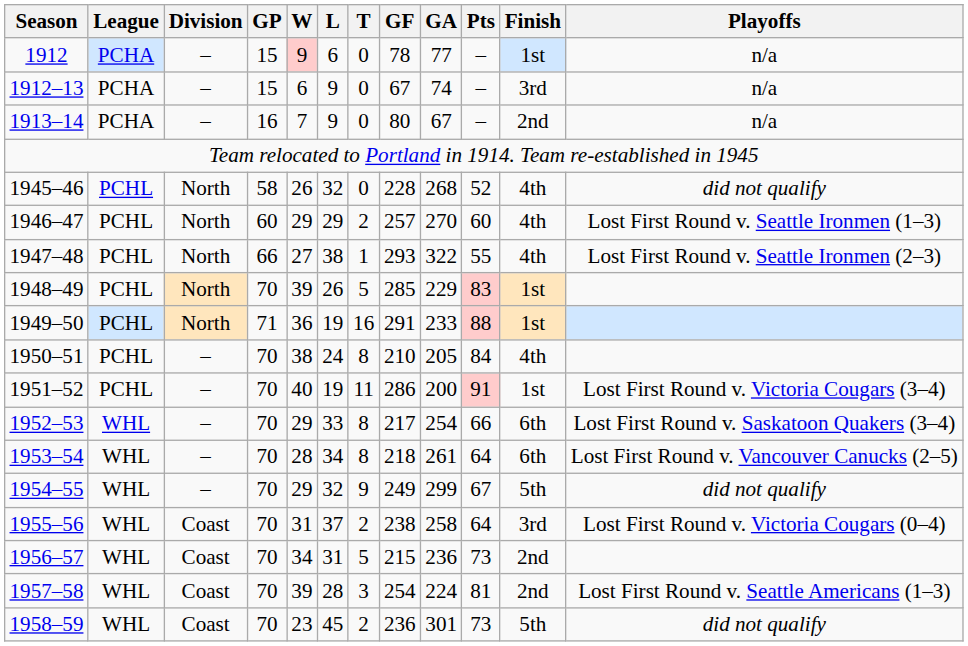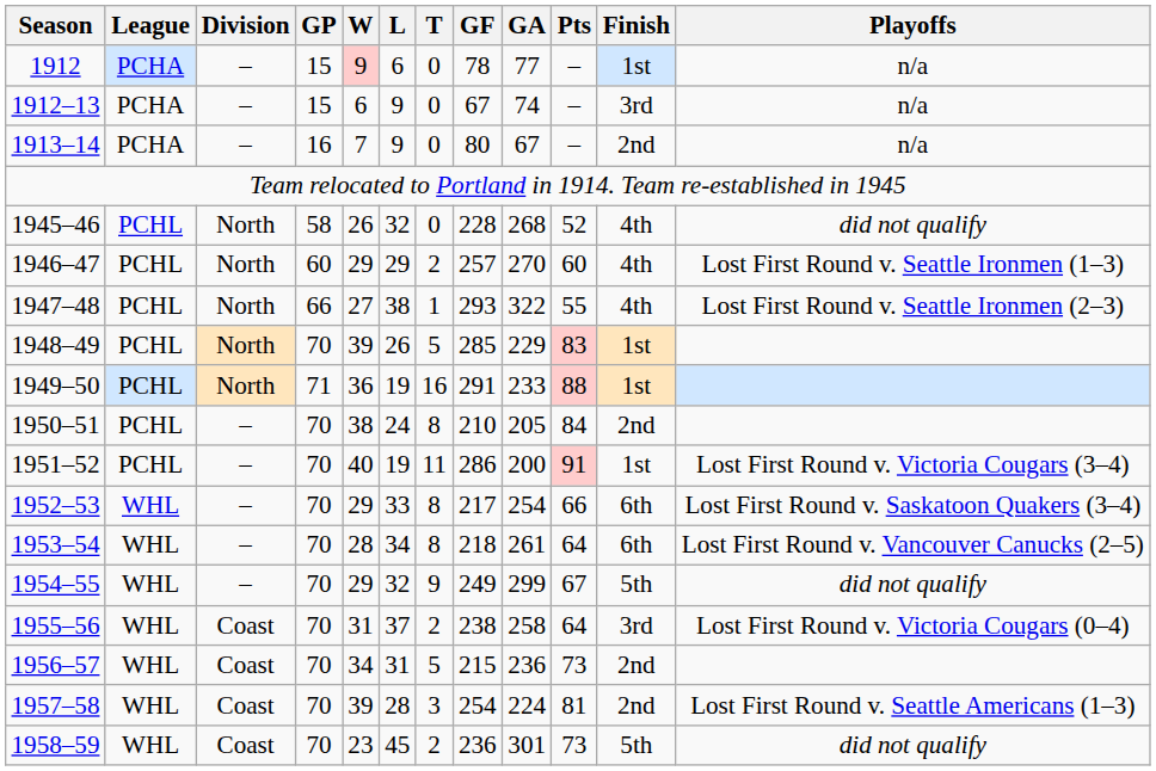 <table class="wikitable">
 <tr>
 <th bgcolor="#DDDDFF">Season</th>
 <th bgcolor="#DDDDFF">League</th>
 <th bgcolor="#DDDDFF">Division</th>
 <th bgcolor="#DDDDFF">GP</th>
 <th bgcolor="#DDDDFF">W</th>
 <th bgcolor="#DDDDFF">L</th>
 <th bgcolor="#DDDDFF">T</th>
 <th bgcolor="#DDDDFF">GF</th>
 <th bgcolor="#DDDDFF">GA</th>
 <th bgcolor="#DDDDFF">Pts</th>
 <th bgcolor="#DDDDFF">Finish</th>
 <th bgcolor="#DDDDFF">Playoffs</th>
 </tr>
 <tr align="center">
 <td><a href='#'>1912</a></td>
 <td style="background:#D0E7FF"><a href='#'>PCHA</a></td>
 <td>–</td>
 <td>15</td>
 <td style="background:#FFCCCC">9</td>
 <td>6</td>
 <td>0</td>
 <td>78</td>
 <td>77</td>
 <td>–</td>
 <td style="background:#D0E7FF">1st</td>
 <td>n/a</td>
 </tr>
 <tr align="center">
 <td><a href='#'>1912–13</a></td>
 <td>PCHA</td>
 <td>–</td>
 <td>15</td>
 <td>6</td>
 <td>9</td>
 <td>0</td>
 <td>67</td>
 <td>74</td>
 <td>–</td>
 <td>3rd</td>
 <td>n/a</td>
 </tr>
 <tr align="center">
 <td><a href='#'>1913–14</a></td>
 <td>PCHA</td>
 <td>–</td>
 <td>16</td>
 <td>7</td>
 <td>9</td>
 <td>0</td>
 <td>80</td>
 <td>67</td>
 <td>–</td>
 <td>2nd</td>
 <td>n/a</td>
 </tr>
 <tr align="center">
 <td colspan="12"><em>Team relocated to <a href='#'>Portland</a> in 1914. Team re-established in 1945</em></td>
 </tr>
 <tr align="center">
 <td>1945–46</td>
 <td><a href='#'>PCHL</a></td>
 <td>North</td>
 <td>58</td>
 <td>26</td>
 <td>32</td>
 <td>0</td>
 <td>228</td>
 <td>268</td>
 <td>52</td>
 <td>4th</td>
 <td><em>did not qualify</em></td>
 </tr>
 <tr align="center">
 <td>1946–47</td>
 <td>PCHL</td>
 <td>North</td>
 <td>60</td>
 <td>29</td>
 <td>29</td>
 <td>2</td>
 <td>257</td>
 <td>270</td>
 <td>60</td>
 <td>4th</td>
 <td>Lost First Round v. <a href='#'>Seattle Ironmen</a> (1–3)</td>
 </tr>
 <tr align="center">
 <td>1947–48</td>
 <td>PCHL</td>
 <td>North</td>
 <td>66</td>
 <td>27</td>
 <td>38</td>
 <td>1</td>
 <td>293</td>
 <td>322</td>
 <td>55</td>
 <td>4th</td>
 <td>Lost First Round v. <a href='#'>Seattle Ironmen</a> (2–3)</td>
 </tr>
 <tr align="center">
 <td>1948–49</td>
 <td>PCHL</td>
 <td style="background:#FFE6BD">North</td>
 <td>70</td>
 <td>39</td>
 <td>26</td>
 <td>5</td>
 <td>285</td>
 <td>229</td>
 <td style="background:#FFCCCC">83</td>
 <td style="background:#FFE6BD">1st</td>
 <td></td>
 </tr>
 <tr align="center">
 <td>1949–50</td>
 <td style="background:#D0E7FF">PCHL</td>
 <td style="background:#FFE6BD">North</td>
 <td>71</td>
 <td>36</td>
 <td>19</td>
 <td>16</td>
 <td>291</td>
 <td>233</td>
 <td style="background:#FFCCCC">88</td>
 <td style="background:#FFE6BD">1st</td>
 <td style="background:#D0E7FF"></td>
 </tr>
 <tr align="center">
 <td>1950–51</td>
 <td>PCHL</td>
 <td>–</td>
 <td>70</td>
 <td>38</td>
 <td>24</td>
 <td>8</td>
 <td>210</td>
 <td>205</td>
 <td>84</td>
-<td>4th</td>
+<td>2nd</td>
 <td></td>
 </tr>
 <tr align="center">
 <td>1951–52</td>
 <td>PCHL</td>
 <td>–</td>
 <td>70</td>
 <td>40</td>
 <td>19</td>
 <td>11</td>
 <td>286</td>
 <td>200</td>
 <td style="background:#FFCCCC">91</td>
 <td>1st</td>
 <td>Lost First Round v. <a href='#'>Victoria Cougars</a> (3–4)</td>
 </tr>
 <tr align="center">
 <td><a href='#'>1952–53</a></td>
 <td><a href='#'>WHL</a></td>
 <td>–</td>
 <td>70</td>
 <td>29</td>
 <td>33</td>
 <td>8</td>
 <td>217</td>
 <td>254</td>
 <td>66</td>
 <td>6th</td>
 <td>Lost First Round v. <a href='#'>Saskatoon Quakers</a> (3–4)</td>
 </tr>
 <tr align="center">
 <td><a href='#'>1953–54</a></td>
 <td>WHL</td>
 <td>–</td>
 <td>70</td>
 <td>28</td>
 <td>34</td>
 <td>8</td>
 <td>218</td>
 <td>261</td>
 <td>64</td>
 <td>6th</td>
 <td>Lost First Round v. <a href='#'>Vancouver Canucks</a> (2–5)</td>
 </tr>
 <tr align="center">
 <td><a href='#'>1954–55</a></td>
 <td>WHL</td>
 <td>–</td>
 <td>70</td>
 <td>29</td>
 <td>32</td>
 <td>9</td>
 <td>249</td>
 <td>299</td>
 <td>67</td>
 <td>5th</td>
 <td><em>did not qualify</em></td>
 </tr>
 <tr align="center">
 <td><a href='#'>1955–56</a></td>
 <td>WHL</td>
 <td>Coast</td>
 <td>70</td>
 <td>31</td>
 <td>37</td>
 <td>2</td>
 <td>238</td>
 <td>258</td>
 <td>64</td>
 <td>3rd</td>
 <td>Lost First Round v. <a href='#'>Victoria Cougars</a> (0–4)</td>
 </tr>
 <tr align="center">
 <td><a href='#'>1956–57</a></td>
 <td>WHL</td>
 <td>Coast</td>
 <td>70</td>
 <td>34</td>
 <td>31</td>
 <td>5</td>
 <td>215</td>
 <td>236</td>
 <td>73</td>
 <td>2nd</td>
 <td></td>
 </tr>
 <tr align="center">
 <td><a href='#'>1957–58</a></td>
 <td>WHL</td>
 <td>Coast</td>
 <td>70</td>
 <td>39</td>
 <td>28</td>
 <td>3</td>
 <td>254</td>
 <td>224</td>
 <td>81</td>
 <td>2nd</td>
 <td>Lost First Round v. <a href='#'>Seattle Americans</a> (1–3)</td>
 </tr>
 <tr align="center">
 <td><a href='#'>1958–59</a></td>
 <td>WHL</td>
 <td>Coast</td>
 <td>70</td>
 <td>23</td>
 <td>45</td>
 <td>2</td>
 <td>236</td>
 <td>301</td>
 <td>73</td>
 <td>5th</td>
 <td><em>did not qualify</em></td>
 </tr>
 </table>
